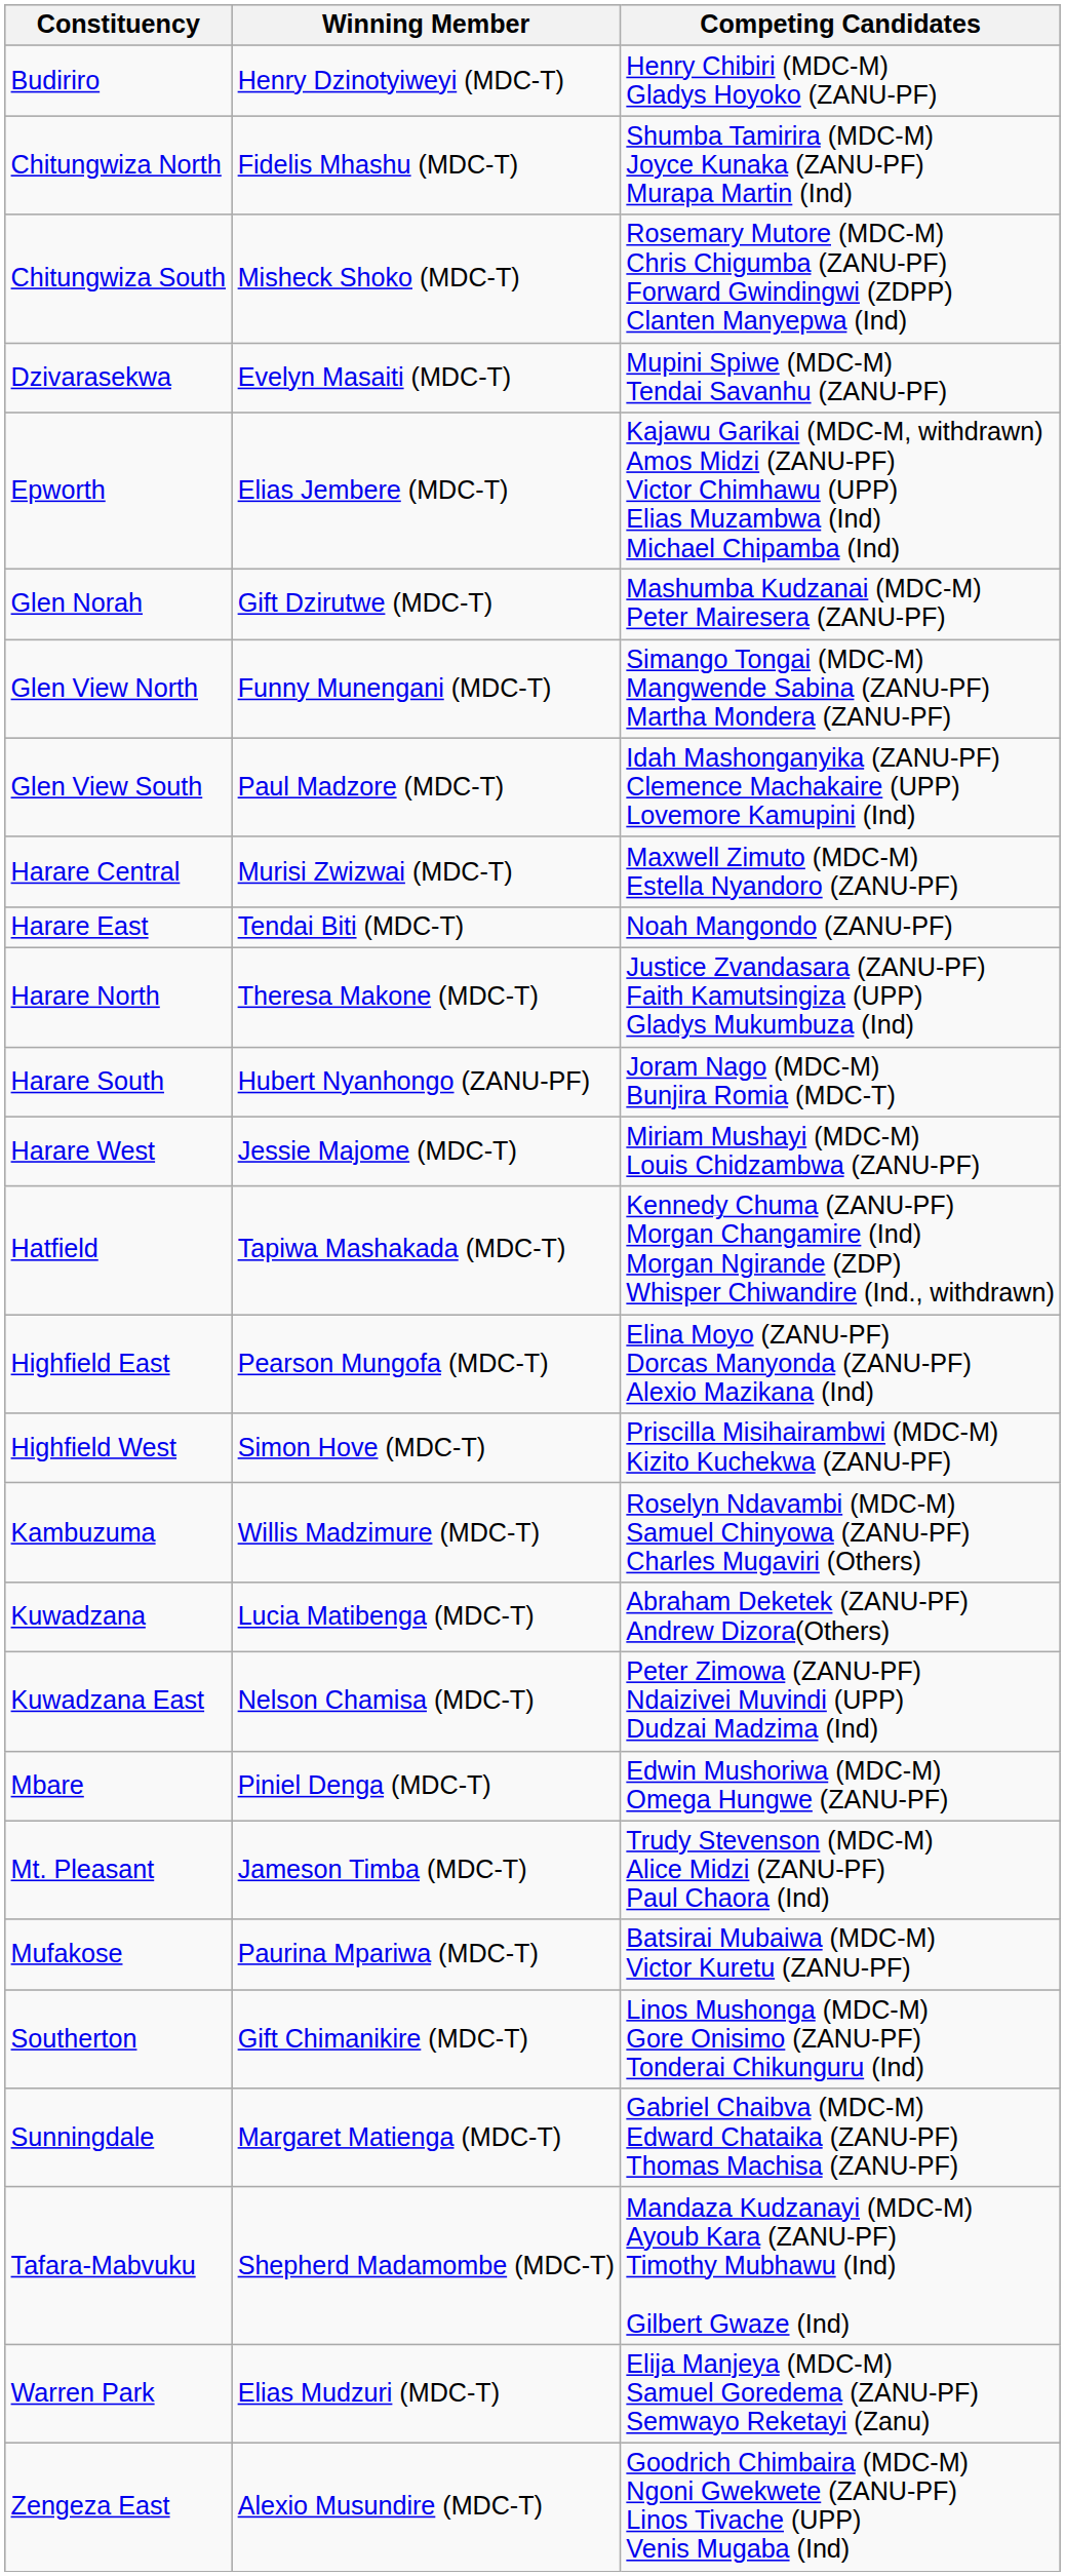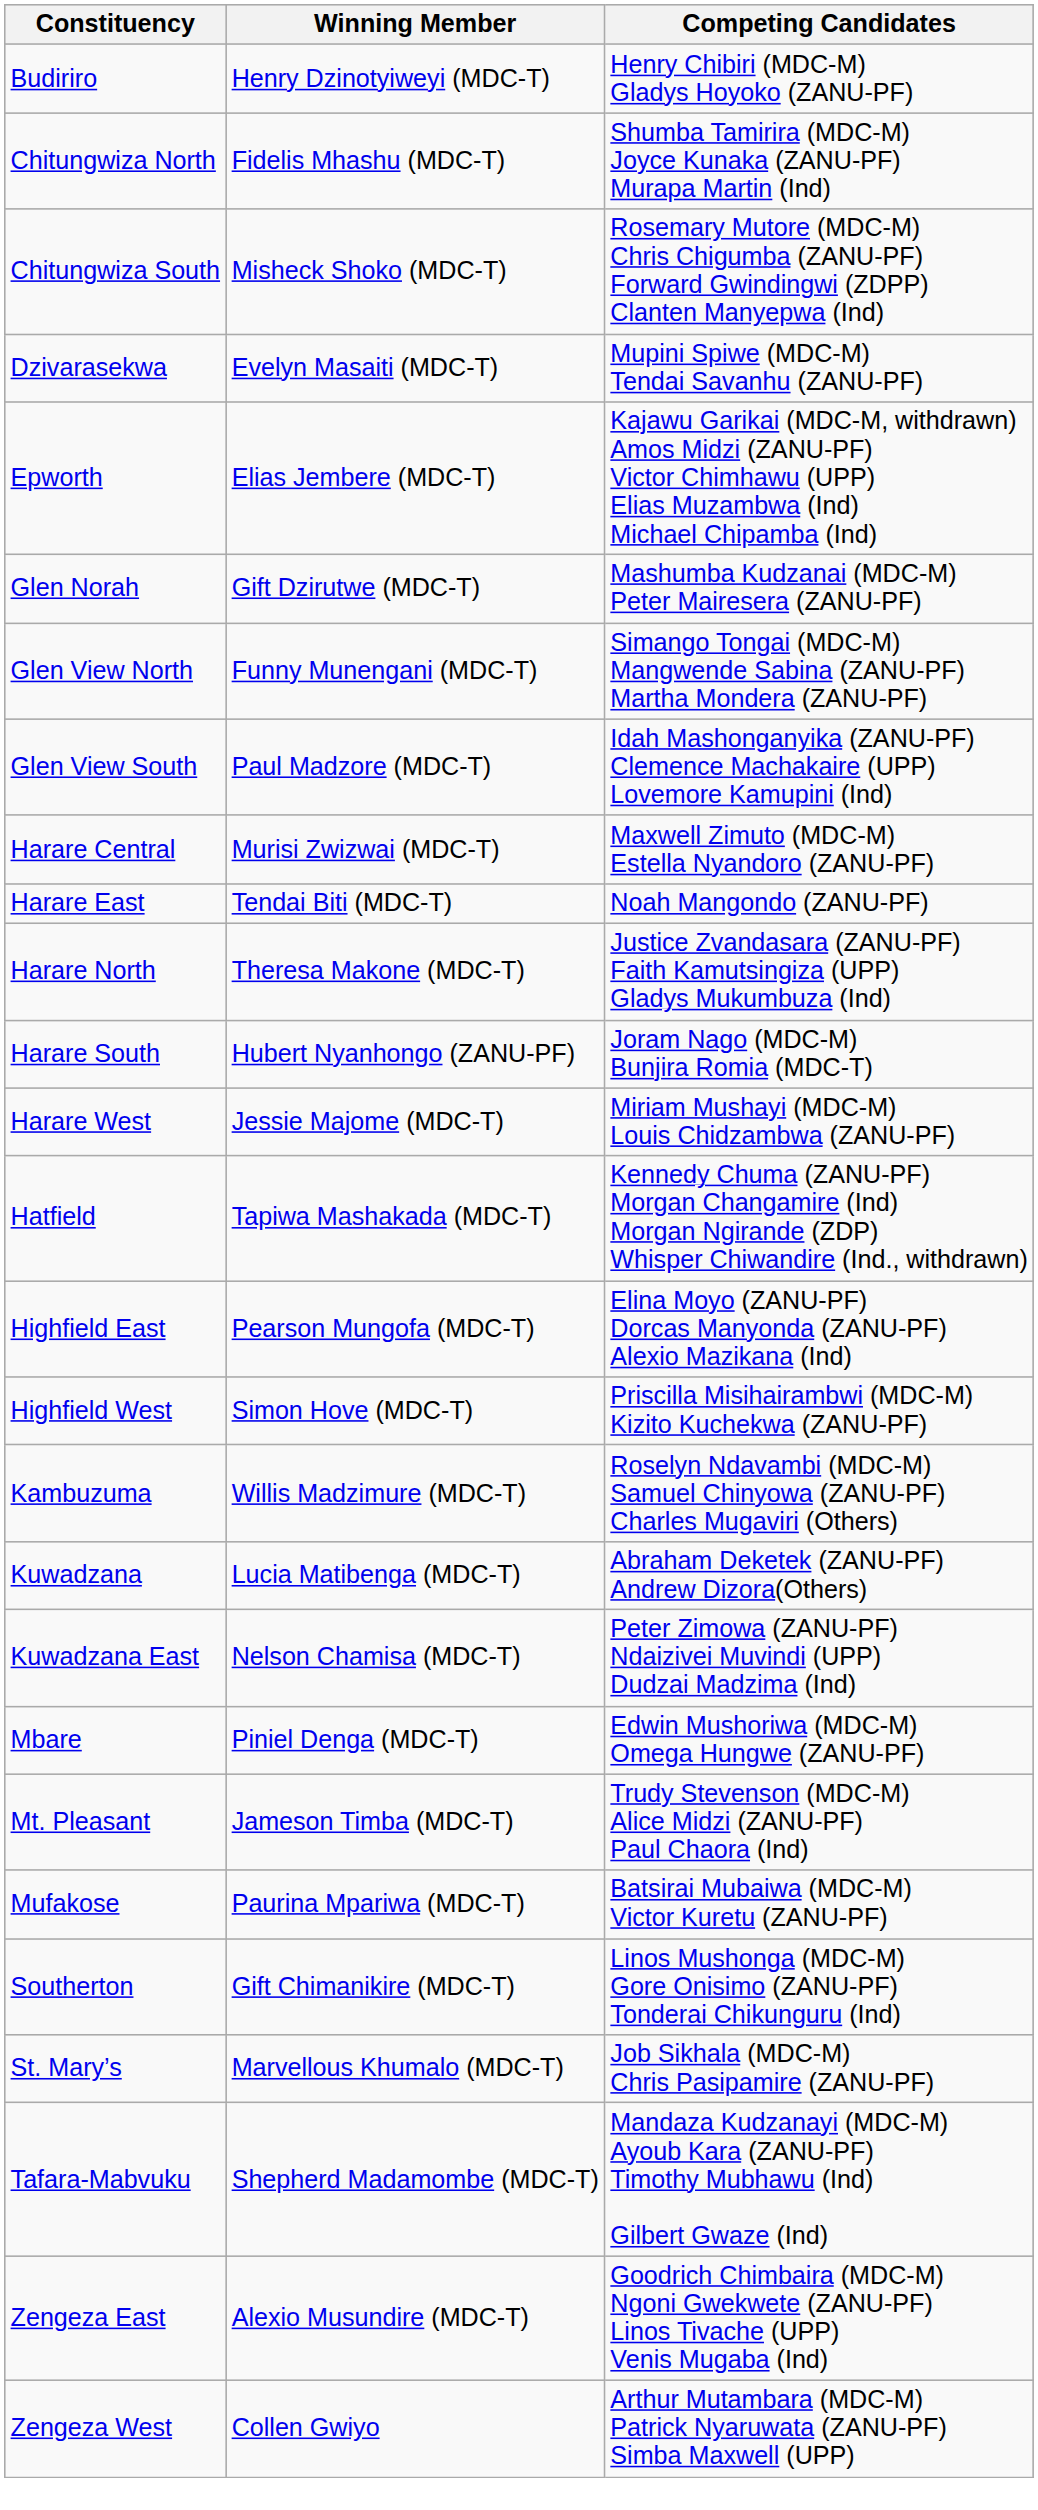 <table class="wikitable table">
 <tr>
 <th>Constituency</th>
 <th>Winning Member</th>
 <th>Competing Candidates</th>
 </tr>
 <tr>
 <td><a href='#'>Budiriro</a></td>
 <td><a href='#'>Henry Dzinotyiweyi</a> (MDC-T)</td>
 <td><a href='#'>Henry Chibiri</a> (MDC-M)<br><a href='#'>Gladys Hoyoko</a> (ZANU-PF)</td>
 </tr>
 <tr>
 <td><a href='#'>Chitungwiza North</a></td>
 <td><a href='#'>Fidelis Mhashu</a> (MDC-T)</td>
 <td><a href='#'>Shumba Tamirira</a> (MDC-M)<br><a href='#'>Joyce Kunaka</a> (ZANU-PF)<br><a href='#'>Murapa Martin</a> (Ind)</td>
 </tr>
 <tr>
 <td><a href='#'>Chitungwiza South</a></td>
 <td><a href='#'>Misheck Shoko</a> (MDC-T)</td>
 <td><a href='#'>Rosemary Mutore</a> (MDC-M)<br><a href='#'>Chris Chigumba</a> (ZANU-PF)<br><a href='#'>Forward Gwindingwi</a> (ZDPP)<br><a href='#'>Clanten Manyepwa</a> (Ind)</td>
 </tr>
 <tr>
 <td><a href='#'>Dzivarasekwa</a></td>
 <td><a href='#'>Evelyn Masaiti</a> (MDC-T)</td>
 <td><a href='#'>Mupini Spiwe</a> (MDC-M)<br><a href='#'>Tendai Savanhu</a> (ZANU-PF)</td>
 </tr>
 <tr>
 <td><a href='#'>Epworth</a></td>
 <td><a href='#'>Elias Jembere</a> (MDC-T)</td>
 <td><a href='#'>Kajawu Garikai</a> (MDC-M, withdrawn)<br><a href='#'>Amos Midzi</a> (ZANU-PF)<br><a href='#'>Victor Chimhawu</a> (UPP)<br><a href='#'>Elias Muzambwa</a> (Ind)<br><a href='#'>Michael Chipamba</a> (Ind)</td>
 </tr>
 <tr>
 <td><a href='#'>Glen Norah</a></td>
 <td><a href='#'>Gift Dzirutwe</a> (MDC-T)</td>
 <td><a href='#'>Mashumba Kudzanai</a> (MDC-M)<br><a href='#'>Peter Mairesera</a> (ZANU-PF)</td>
 </tr>
 <tr>
 <td><a href='#'>Glen View North</a></td>
 <td><a href='#'>Funny Munengani</a> (MDC-T)</td>
 <td><a href='#'>Simango Tongai</a> (MDC-M)<br><a href='#'>Mangwende Sabina</a> (ZANU-PF)<br><a href='#'>Martha Mondera</a> (ZANU-PF)</td>
 </tr>
 <tr>
 <td><a href='#'>Glen View South</a></td>
 <td><a href='#'>Paul Madzore</a> (MDC-T)</td>
 <td><a href='#'>Idah Mashonganyika</a> (ZANU-PF)<br><a href='#'>Clemence Machakaire</a> (UPP)<br><a href='#'>Lovemore Kamupini</a> (Ind)</td>
 </tr>
 <tr>
 <td><a href='#'>Harare Central</a></td>
 <td><a href='#'>Murisi Zwizwai</a> (MDC-T)</td>
 <td><a href='#'>Maxwell Zimuto</a> (MDC-M)<br><a href='#'>Estella Nyandoro</a> (ZANU-PF)</td>
 </tr>
 <tr>
 <td><a href='#'>Harare East</a></td>
 <td><a href='#'>Tendai Biti</a> (MDC-T)</td>
 <td><a href='#'>Noah Mangondo</a> (ZANU-PF)</td>
 </tr>
 <tr>
 <td><a href='#'>Harare North</a></td>
 <td><a href='#'>Theresa Makone</a> (MDC-T)</td>
 <td><a href='#'>Justice Zvandasara</a> (ZANU-PF)<br><a href='#'>Faith Kamutsingiza</a> (UPP)<br><a href='#'>Gladys Mukumbuza</a> (Ind)</td>
 </tr>
 <tr>
 <td><a href='#'>Harare South</a></td>
 <td><a href='#'>Hubert Nyanhongo</a> (ZANU-PF)</td>
 <td><a href='#'>Joram Nago</a> (MDC-M)<br><a href='#'>Bunjira Romia</a> (MDC-T)</td>
 </tr>
 <tr>
 <td><a href='#'>Harare West</a></td>
 <td><a href='#'>Jessie Majome</a> (MDC-T)</td>
 <td><a href='#'>Miriam Mushayi</a> (MDC-M)<br><a href='#'>Louis Chidzambwa</a> (ZANU-PF)</td>
 </tr>
 <tr>
 <td><a href='#'>Hatfield</a></td>
 <td><a href='#'>Tapiwa Mashakada</a> (MDC-T)</td>
 <td><a href='#'>Kennedy Chuma</a> (ZANU-PF)<br><a href='#'>Morgan Changamire</a> (Ind)<br><a href='#'>Morgan Ngirande</a> (ZDP)<br><a href='#'>Whisper Chiwandire</a> (Ind., withdrawn)</td>
 </tr>
 <tr>
 <td><a href='#'>Highfield East</a></td>
 <td><a href='#'>Pearson Mungofa</a> (MDC-T)</td>
 <td><a href='#'>Elina Moyo</a> (ZANU-PF)<br><a href='#'>Dorcas Manyonda</a> (ZANU-PF)<br><a href='#'>Alexio Mazikana</a> (Ind)</td>
 </tr>
 <tr>
 <td><a href='#'>Highfield West</a></td>
 <td><a href='#'>Simon Hove</a> (MDC-T)</td>
 <td><a href='#'>Priscilla Misihairambwi</a> (MDC-M)<br><a href='#'>Kizito Kuchekwa</a> (ZANU-PF)</td>
 </tr>
 <tr>
 <td><a href='#'>Kambuzuma</a></td>
 <td><a href='#'>Willis Madzimure</a> (MDC-T)</td>
 <td><a href='#'>Roselyn Ndavambi</a> (MDC-M)<br><a href='#'>Samuel Chinyowa</a> (ZANU-PF)<br><a href='#'>Charles Mugaviri</a> (Others)</td>
 </tr>
 <tr>
 <td><a href='#'>Kuwadzana</a></td>
 <td><a href='#'>Lucia Matibenga</a> (MDC-T)</td>
 <td><a href='#'>Abraham Deketek</a> (ZANU-PF)<br><a href='#'>Andrew Dizora</a>(Others)</td>
 </tr>
 <tr>
 <td><a href='#'>Kuwadzana East</a></td>
 <td><a href='#'>Nelson Chamisa</a> (MDC-T)</td>
 <td><a href='#'>Peter Zimowa</a> (ZANU-PF)<br><a href='#'>Ndaizivei Muvindi</a> (UPP)<br><a href='#'>Dudzai Madzima</a> (Ind)</td>
 </tr>
 <tr>
 <td><a href='#'>Mbare</a></td>
 <td><a href='#'>Piniel Denga</a> (MDC-T)</td>
 <td><a href='#'>Edwin Mushoriwa</a> (MDC-M)<br><a href='#'>Omega Hungwe</a> (ZANU-PF)</td>
 </tr>
 <tr>
 <td><a href='#'>Mt. Pleasant</a></td>
 <td><a href='#'>Jameson Timba</a> (MDC-T)</td>
 <td><a href='#'>Trudy Stevenson</a> (MDC-M)<br><a href='#'>Alice Midzi</a> (ZANU-PF)<br><a href='#'>Paul Chaora</a> (Ind)</td>
 </tr>
 <tr>
 <td><a href='#'>Mufakose</a></td>
 <td><a href='#'>Paurina Mpariwa</a> (MDC-T)</td>
 <td><a href='#'>Batsirai Mubaiwa</a> (MDC-M)<br><a href='#'>Victor Kuretu</a> (ZANU-PF)</td>
 </tr>
 <tr>
 <td><a href='#'>Southerton</a></td>
 <td><a href='#'>Gift Chimanikire</a> (MDC-T)</td>
 <td><a href='#'>Linos Mushonga</a> (MDC-M)<br><a href='#'>Gore Onisimo</a> (ZANU-PF)<br><a href='#'>Tonderai Chikunguru</a> (Ind)</td>
 </tr>
 <tr>
-<td><a href='#'>Sunningdale</a></td>
-<td><a href='#'>Margaret Matienga</a> (MDC-T)</td>
-<td><a href='#'>Gabriel Chaibva</a> (MDC-M)<br><a href='#'>Edward Chataika</a> (ZANU-PF)<br><a href='#'>Thomas Machisa</a> (ZANU-PF)</td>
+<td><a href='#'>St. Mary’s</a></td>
+<td><a href='#'>Marvellous Khumalo</a> (MDC-T)</td>
+<td><a href='#'>Job Sikhala</a> (MDC-M)<br><a href='#'>Chris Pasipamire</a> (ZANU-PF)</td>
 </tr>
 <tr>
 <td><a href='#'>Tafara-Mabvuku</a></td>
 <td><a href='#'>Shepherd Madamombe</a> (MDC-T)</td>
 <td><a href='#'>Mandaza Kudzanayi</a> (MDC-M)<br><a href='#'>Ayoub Kara</a> (ZANU-PF)<br><a href='#'>Timothy Mubhawu</a> (Ind)<br><br><a href='#'>Gilbert Gwaze</a> (Ind)</td>
 </tr>
 <tr>
-<td><a href='#'>Warren Park</a></td>
-<td><a href='#'>Elias Mudzuri</a> (MDC-T)</td>
-<td><a href='#'>Elija Manjeya</a> (MDC-M)<br><a href='#'>Samuel Goredema</a> (ZANU-PF)<br><a href='#'>Semwayo Reketayi</a> (Zanu)</td>
-</tr>
-<tr>
 <td><a href='#'>Zengeza East</a></td>
 <td><a href='#'>Alexio Musundire</a> (MDC-T)</td>
 <td><a href='#'>Goodrich Chimbaira</a> (MDC-M)<br><a href='#'>Ngoni Gwekwete</a> (ZANU-PF)<br><a href='#'>Linos Tivache</a> (UPP)<br><a href='#'>Venis Mugaba</a> (Ind)</td>
 </tr>
+<tr>
+<td><a href='#'>Zengeza West</a></td>
+<td><a href='#'>Collen Gwiyo</a></td>
+<td><a href='#'>Arthur Mutambara</a> (MDC-M)<br><a href='#'>Patrick Nyaruwata</a> (ZANU-PF)<br><a href='#'>Simba Maxwell</a> (UPP)</td>
+</tr>
 </table>
